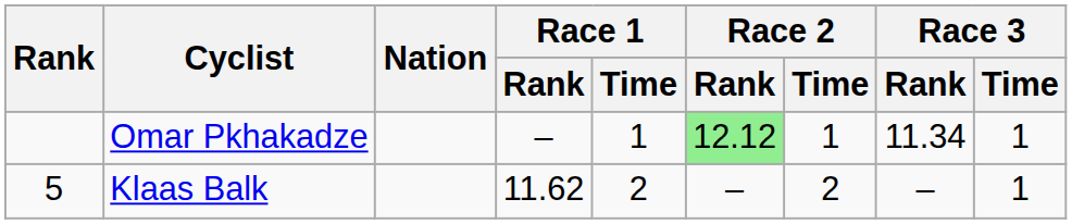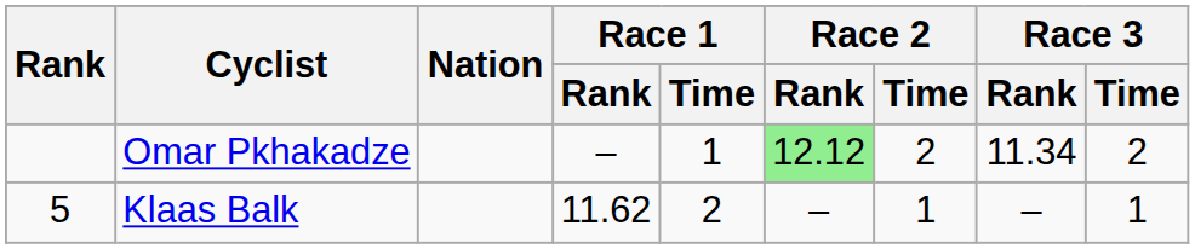 <table class="wikitable sortable" style="text-align:center">
 <tr>
 <th rowspan=2>Rank</th>
 <th rowspan=2>Cyclist</th>
 <th rowspan=2>Nation</th>
 <th colspan=2>Race 1</th>
 <th colspan=2>Race 2</th>
 <th colspan=2>Race 3</th>
 </tr>
 <tr>
 <th>Rank</th>
 <th>Time</th>
 <th>Rank</th>
 <th>Time</th>
 <th>Rank</th>
 <th>Time</th>
 </tr>
 <tr>
 <td></td>
 <td align=left data-sort-value="Pkhakadze, Omar"><a href='#'>Omar Pkhakadze</a></td>
 <td align=left></td>
 <td>–</td>
 <td>1</td>
 <td style="background: lightgreen;">12.12</td>
-<td>1</td>
+<td>2</td>
 <td>11.34</td>
-<td>1</td>
+<td>2</td>
 </tr>
 <tr>
 <td>5</td>
 <td align=left data-sort-value="Balk, Klaas"><a href='#'>Klaas Balk</a></td>
 <td align=left></td>
 <td>11.62</td>
 <td>2</td>
 <td>–</td>
-<td>2</td>
+<td>1</td>
 <td>–</td>
 <td>1</td>
 </tr>
 </table>
